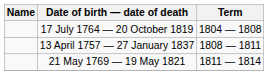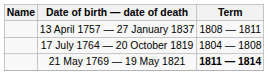 <table class="wikitable sortable" style=text-align:center;>
 <tr>
 <th>Name</th>
 <th>Date of birth — date of death</th>
 <th>Term</th>
 </tr>
 <tr>
 <td></td>
+<td>13 April 1757 — 27 January 1837</td>
+<td>1808 — 1811</td>
+</tr>
+<tr>
+<td></td>
 <td>17 July 1764 — 20 October 1819</td>
 <td>1804 — 1808</td>
 </tr>
 <tr>
 <td></td>
-<td>13 April 1757 — 27 January 1837</td>
-<td>1808 — 1811</td>
-</tr>
-<tr>
-<td></td>
 <td>21 May 1769 — 19 May 1821</td>
-<td>1811 — 1814</td>
+<td><strong>1811 — 1814</strong></td>
 </tr>
 <tr>
 </tr>
 </table>
